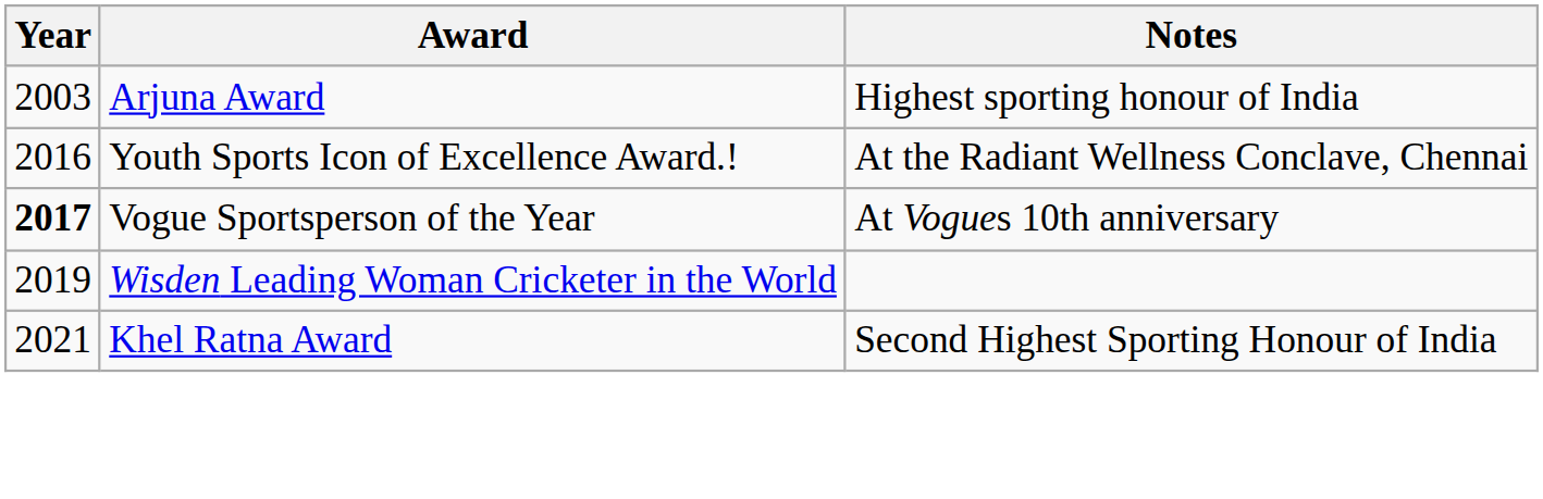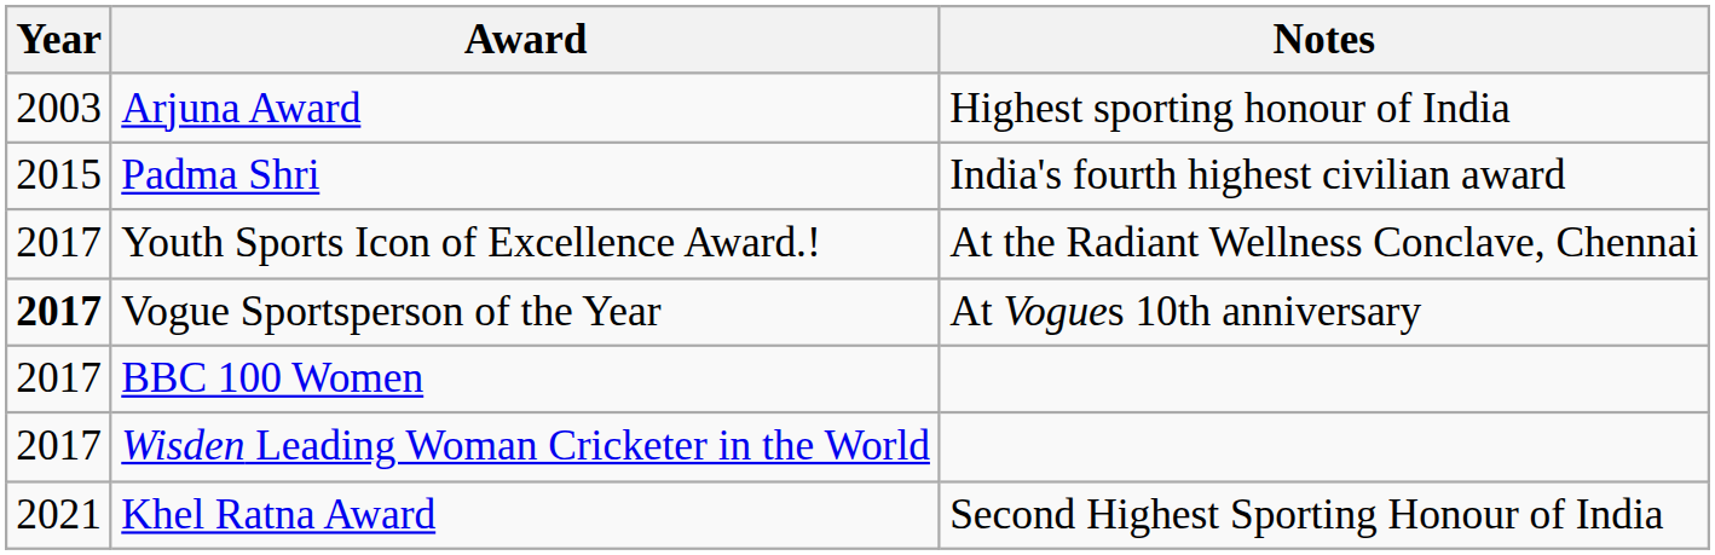 <table class="wikitable">
 <tr>
 <th>Year</th>
 <th>Award</th>
 <th>Notes</th>
 </tr>
 <tr>
 <td>2003</td>
 <td><a href='#'>Arjuna Award</a></td>
 <td>Highest sporting honour of India</td>
 </tr>
 <tr>
-<td>2016</td>
+<td>2015</td>
+<td><a href='#'>Padma Shri</a></td>
+<td>India's fourth highest civilian award</td>
+</tr>
+<tr>
+<td>2017</td>
 <td>Youth Sports Icon of Excellence Award.!</td>
 <td>At the Radiant Wellness Conclave, Chennai</td>
 </tr>
 <tr>
 <td><strong>2017</strong></td>
 <td>Vogue Sportsperson of the Year</td>
 <td>At <em>Vogue</em>s 10th anniversary</td>
 </tr>
 <tr>
-<td>2019</td>
+<td>2017</td>
+<td><a href='#'>BBC 100 Women</a></td>
+<td></td>
+</tr>
+<tr>
+<td>2017</td>
 <td><a href='#'><em>Wisden</em> Leading Woman Cricketer in the World</a></td>
 <td></td>
 </tr>
 <tr>
 <td>2021</td>
 <td><a href='#'>Khel Ratna Award</a></td>
 <td>Second Highest Sporting Honour of India</td>
 </tr>
 </table>
